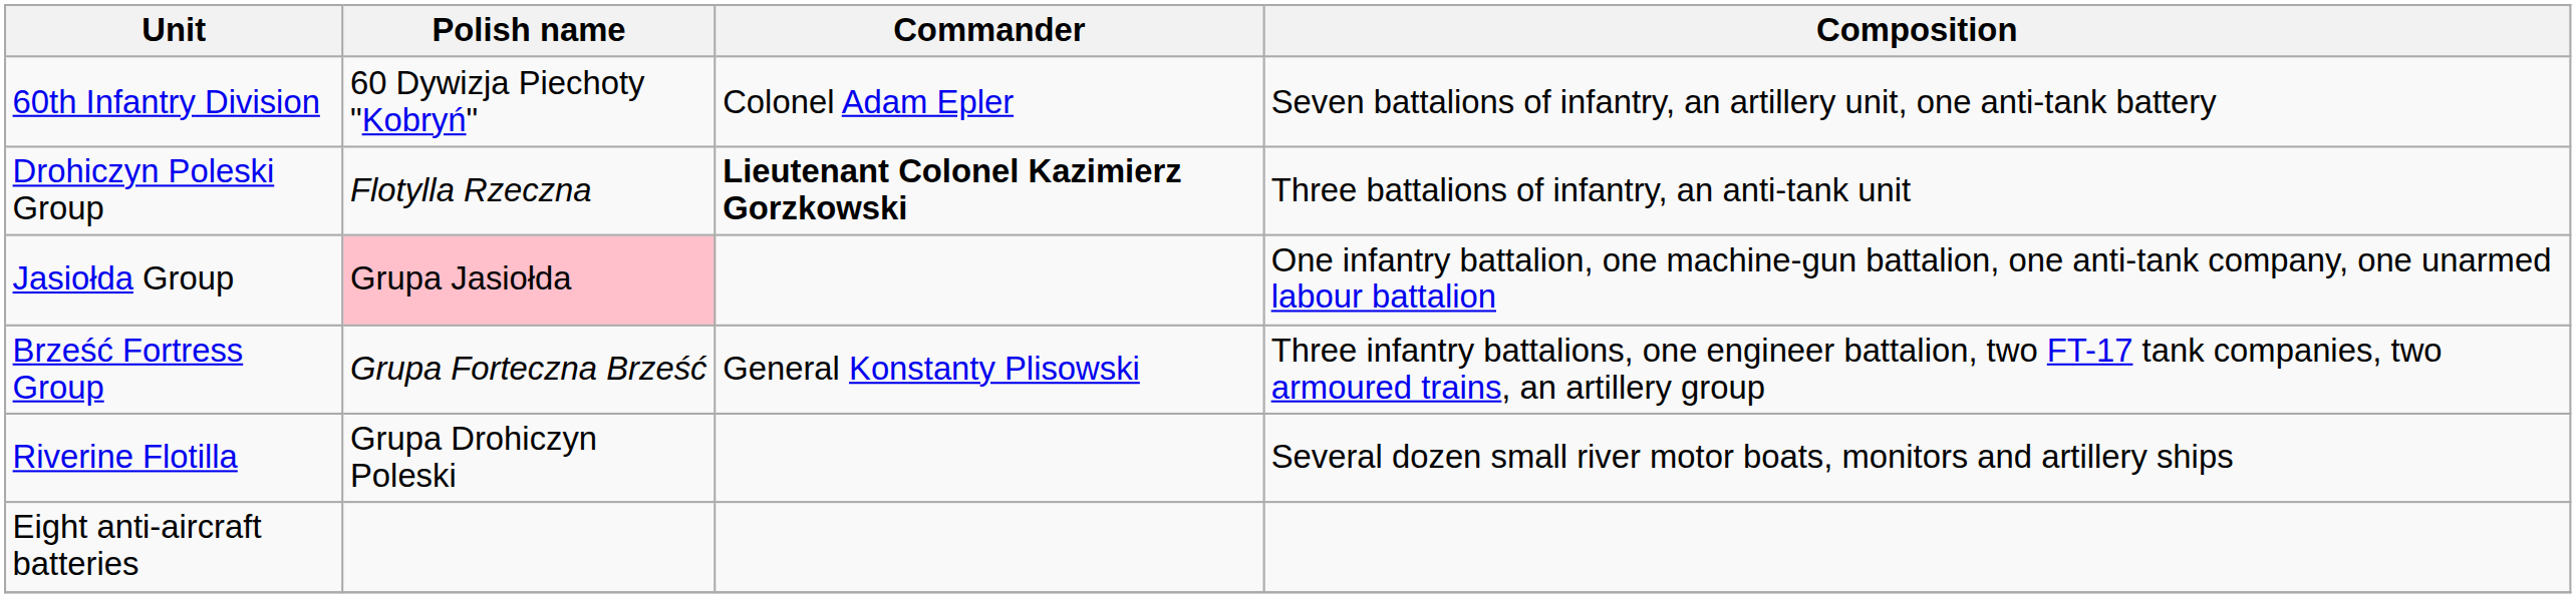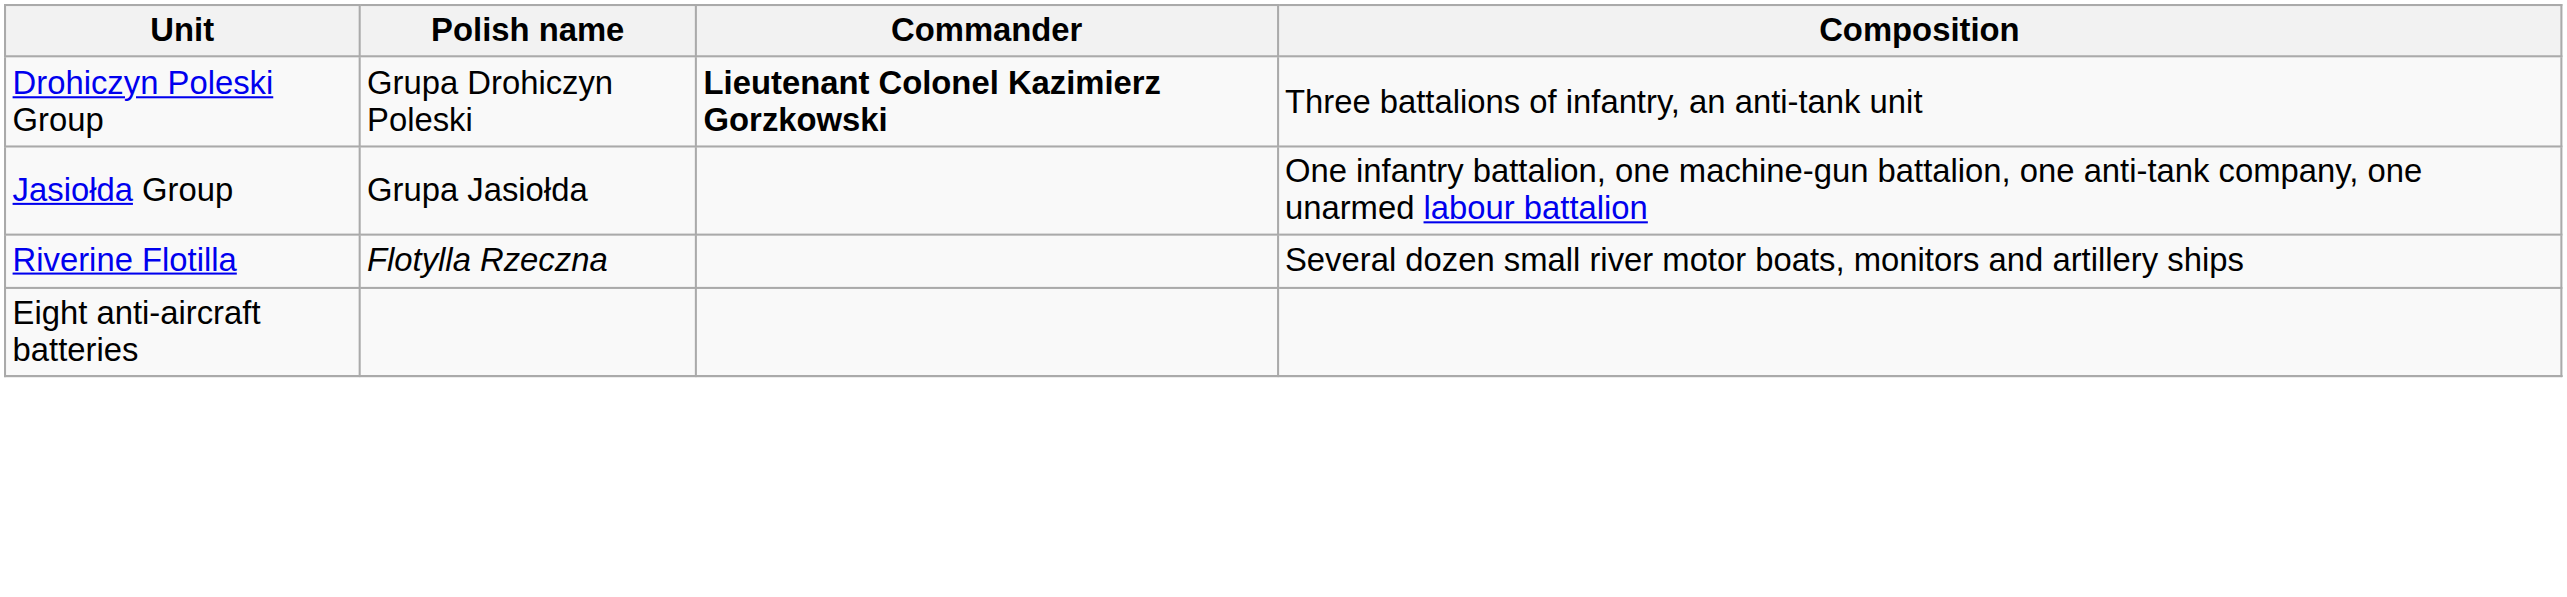 <table class="wikitable">
 <tr>
 <th>Unit</th>
 <th>Polish name</th>
 <th>Commander</th>
 <th>Composition</th>
 </tr>
 <tr>
-<td><a href='#'>60th Infantry Division</a></td>
-<td>60 Dywizja Piechoty "<a href='#'>Kobryń</a>"</td>
-<td>Colonel <a href='#'>Adam Epler</a></td>
-<td>Seven battalions of infantry, an artillery unit, one anti-tank battery</td>
-</tr>
-<tr>
 <td><a href='#'>Drohiczyn Poleski</a> Group</td>
-<td><em>Flotylla Rzeczna</em></td>
+<td>Grupa Drohiczyn Poleski</td>
 <td><strong>Lieutenant Colonel Kazimierz Gorzkowski</strong></td>
 <td>Three battalions of infantry, an anti-tank unit</td>
 </tr>
 <tr>
 <td><a href='#'>Jasiołda</a> Group</td>
-<td style="background: pink;">Grupa Jasiołda</td>
+<td>Grupa Jasiołda</td>
 <td></td>
 <td>One infantry battalion, one machine-gun battalion, one anti-tank company, one unarmed <a href='#'>labour battalion</a></td>
 </tr>
 <tr>
-<td><a href='#'>Brześć Fortress Group</a></td>
-<td><em>Grupa Forteczna Brześć</em></td>
-<td>General <a href='#'>Konstanty Plisowski</a></td>
-<td>Three infantry battalions, one engineer battalion, two <a href='#'>FT-17</a> tank companies, two <a href='#'>armoured trains</a>, an artillery group</td>
-</tr>
-<tr>
 <td><a href='#'>Riverine Flotilla</a></td>
-<td>Grupa Drohiczyn Poleski</td>
+<td><em>Flotylla Rzeczna</em></td>
 <td></td>
 <td>Several dozen small river motor boats, monitors and artillery ships</td>
 </tr>
 <tr>
 <td>Eight anti-aircraft batteries</td>
 <td></td>
 <td></td>
 <td></td>
 </tr>
 <tr>
 </tr>
 </table>
